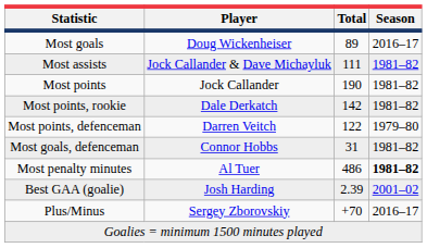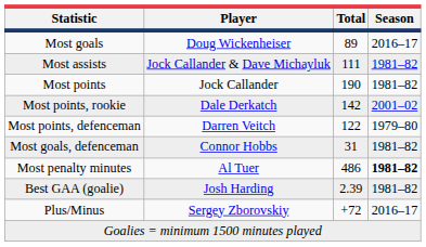 <table class="wikitable" style="float:left; text-align: center; margin-right:1em;">
 <tr style="border-top:#EF3841 5px solid; border-bottom:#193768 5px solid;">
 <th>Statistic</th>
 <th>Player</th>
 <th>Total</th>
 <th>Season</th>
 </tr>
 <tr>
 <td>Most goals</td>
 <td><a href='#'>Doug Wickenheiser</a></td>
 <td>89</td>
 <td>2016–17</td>
 </tr>
 <tr align="center" bgcolor="#eeeeee">
 <td>Most assists</td>
 <td><a href='#'>Jock Callander</a> & <a href='#'>Dave Michayluk</a></td>
 <td>111</td>
 <td><a href='#'>1981–82</a></td>
 </tr>
 <tr>
 <td>Most points</td>
 <td>Jock Callander</td>
 <td>190</td>
 <td>1981–82</td>
 </tr>
 <tr align="center" bgcolor="#eeeeee">
 <td>Most points, rookie</td>
 <td><a href='#'>Dale Derkatch</a></td>
 <td>142</td>
-<td>1981–82</td>
+<td><a href='#'>2001–02</a></td>
 </tr>
 <tr>
 <td>Most points, defenceman</td>
 <td><a href='#'>Darren Veitch</a></td>
 <td>122</td>
 <td>1979–80</td>
 </tr>
 <tr align="center" bgcolor="#eeeeee">
 <td>Most goals, defenceman</td>
 <td><a href='#'>Connor Hobbs</a></td>
 <td>31</td>
 <td>1981–82</td>
 </tr>
 <tr>
 <td>Most penalty minutes</td>
 <td><a href='#'>Al Tuer</a></td>
 <td>486</td>
 <td><strong>1981–82</strong></td>
 </tr>
 <tr align="center" bgcolor="#eeeeee">
 <td>Best GAA (goalie)</td>
 <td><a href='#'>Josh Harding</a></td>
 <td>2.39</td>
-<td><a href='#'>2001–02</a></td>
+<td>1981–82</td>
 </tr>
 <tr>
 <td>Plus/Minus</td>
 <td><a href='#'>Sergey Zborovskiy</a></td>
-<td>+70</td>
+<td>+72</td>
 <td>2016–17</td>
 </tr>
 <tr align="center" bgcolor="#eeeeee">
 <td colspan=4 style="border-bottom:1px #aaaaaa solid;"><em>Goalies = minimum 1500 minutes played</em></td>
 </tr>
 </table>
